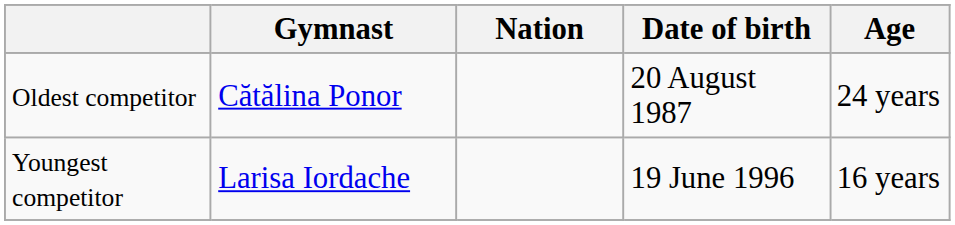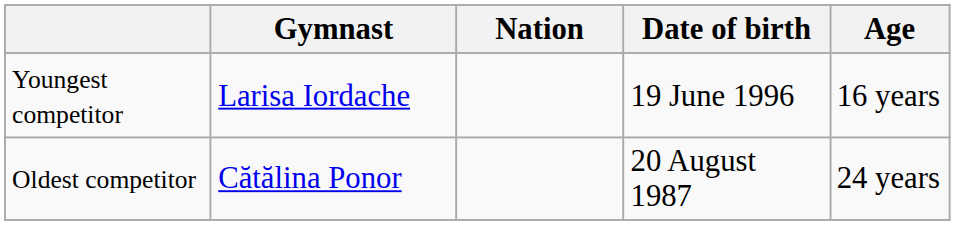 <table class="wikitable sortable">
 <tr>
 <th scope="col"  style="width:100px;"></th>
 <th scope="col"  style="width:120px;">Gymnast</th>
 <th scope="col"  style="width:80px;">Nation</th>
 <th scope="col"  style="width:100px;">Date of birth</th>
 <th scope="col"  style="width:55px;">Age</th>
 </tr>
 <tr>
+<td style="text-align:left;"><small>Youngest competitor</small></td>
+<td><a href='#'>Larisa Iordache</a></td>
+<td><small></small></td>
+<td>19 June 1996</td>
+<td>16 years</td>
+</tr>
+<tr>
 <td style="text-align:left;"><small>Oldest competitor</small></td>
 <td><a href='#'>Cătălina Ponor</a></td>
 <td><small></small></td>
 <td>20 August 1987</td>
 <td>24 years</td>
 </tr>
-<tr>
-<td style="text-align:left;"><small>Youngest competitor</small></td>
-<td><a href='#'>Larisa Iordache</a></td>
-<td><small></small></td>
-<td>19 June 1996</td>
-<td>16 years</td>
-</tr>
 </table>
